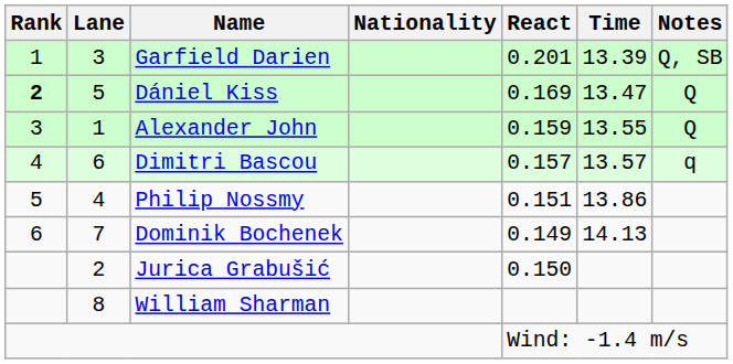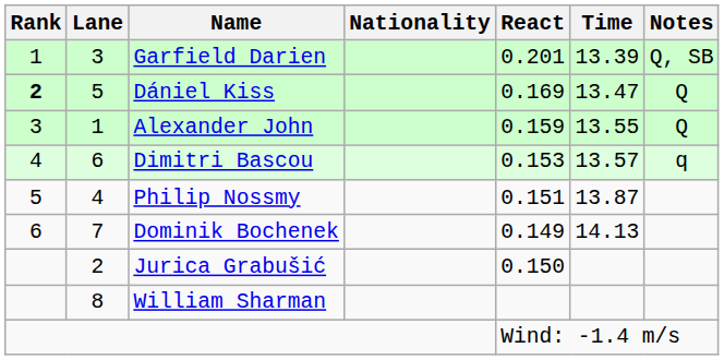 <table class="wikitable sortable" style="text-align:center">
 <tr>
 <th>Rank</th>
 <th>Lane</th>
 <th>Name</th>
 <th>Nationality</th>
 <th>React</th>
 <th>Time</th>
 <th>Notes</th>
 </tr>
 <tr bgcolor=ccffcc>
 <td>1</td>
 <td>3</td>
 <td align="left"><a href='#'>Garfield Darien</a></td>
 <td align=left></td>
 <td>0.201</td>
 <td>13.39</td>
 <td>Q, SB</td>
 </tr>
 <tr bgcolor=ccffcc>
 <td><strong>2</strong></td>
 <td>5</td>
 <td align="left"><a href='#'>Dániel Kiss</a></td>
 <td align=left></td>
 <td>0.169</td>
 <td>13.47</td>
 <td>Q</td>
 </tr>
 <tr bgcolor=ccffcc>
 <td>3</td>
 <td>1</td>
 <td align="left"><a href='#'>Alexander John</a></td>
 <td align=left></td>
 <td>0.159</td>
 <td>13.55</td>
 <td>Q</td>
 </tr>
 <tr bgcolor=ddffdd>
 <td>4</td>
 <td>6</td>
 <td align="left"><a href='#'>Dimitri Bascou</a></td>
 <td align=left></td>
-<td>0.157</td>
+<td>0.153</td>
 <td>13.57</td>
 <td>q</td>
 </tr>
 <tr>
 <td>5</td>
 <td>4</td>
 <td align="left"><a href='#'>Philip Nossmy</a></td>
 <td align=left></td>
 <td>0.151</td>
-<td>13.86</td>
+<td>13.87</td>
 <td></td>
 </tr>
 <tr>
 <td>6</td>
 <td>7</td>
 <td align="left"><a href='#'>Dominik Bochenek</a></td>
 <td align=left></td>
 <td>0.149</td>
 <td>14.13</td>
 <td></td>
 </tr>
 <tr>
 <td></td>
 <td>2</td>
 <td align="left"><a href='#'>Jurica Grabušić</a></td>
 <td align=left></td>
 <td>0.150</td>
 <td></td>
 <td></td>
 </tr>
 <tr>
 <td></td>
 <td>8</td>
 <td align="left"><a href='#'>William Sharman</a></td>
 <td align=left></td>
 <td></td>
 <td></td>
 <td></td>
 </tr>
 <tr>
 <td colspan=4></td>
 <td colspan=3 align=left>Wind: -1.4 m/s</td>
 </tr>
 </table>
